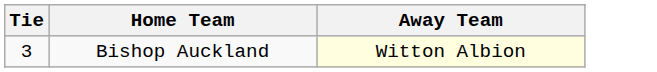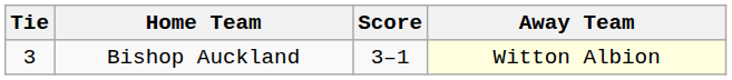 <table class="wikitable" style="text-align:center;">
 <tr>
 <th width=20>Tie</th>
 <th width=175>Home Team</th>
+<th width=20>Score</th>
 <th width=175>Away Team</th>
 </tr>
 <tr>
 <td>3</td>
 <td>Bishop Auckland</td>
+<td>3–1</td>
 <td style="background: lightyellow;">Witton Albion</td>
 </tr>
 </table>
